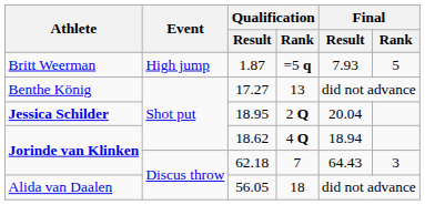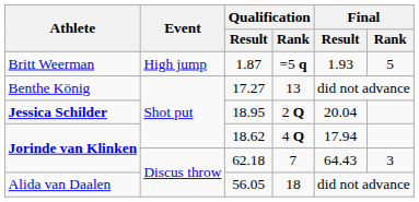 <table class="wikitable" style="font-size:90%">
 <tr>
 <th rowspan="2">Athlete</th>
 <th rowspan="2">Event</th>
 <th colspan="2">Qualification</th>
 <th colspan="2">Final</th>
 </tr>
 <tr style="font-size:95%">
 <th>Result</th>
 <th>Rank</th>
 <th>Result</th>
 <th>Rank</th>
 </tr>
 <tr align="center">
 <td align="left"><a href='#'>Britt Weerman</a></td>
 <td align="left"><a href='#'>High jump</a></td>
 <td>1.87</td>
 <td>=5 <strong>q</strong></td>
-<td>7.93</td>
+<td>1.93</td>
 <td>5</td>
 </tr>
 <tr align="center">
 <td align="left"><a href='#'>Benthe König</a></td>
 <td rowspan="3" align="left"><a href='#'>Shot put</a></td>
 <td>17.27</td>
 <td>13</td>
 <td colspan=2>did not advance</td>
 </tr>
 <tr align="center">
 <td align="left"><strong><a href='#'>Jessica Schilder</a></strong></td>
 <td>18.95</td>
 <td>2 <strong>Q</strong></td>
 <td>20.04</td>
 <td></td>
 </tr>
 <tr align="center">
 <td rowspan="2" align="left"><strong><a href='#'>Jorinde van Klinken</a></strong></td>
 <td>18.62</td>
 <td>4 <strong>Q</strong></td>
-<td>18.94</td>
+<td>17.94</td>
 <td></td>
 </tr>
 <tr align="center">
 <td rowspan="2" align="left"><a href='#'>Discus throw</a></td>
 <td>62.18</td>
 <td>7</td>
 <td>64.43</td>
 <td>3</td>
 </tr>
 <tr align="center">
 <td align="left"><a href='#'>Alida van Daalen</a></td>
 <td>56.05</td>
 <td>18</td>
 <td colspan=2>did not advance</td>
 </tr>
 </table>
